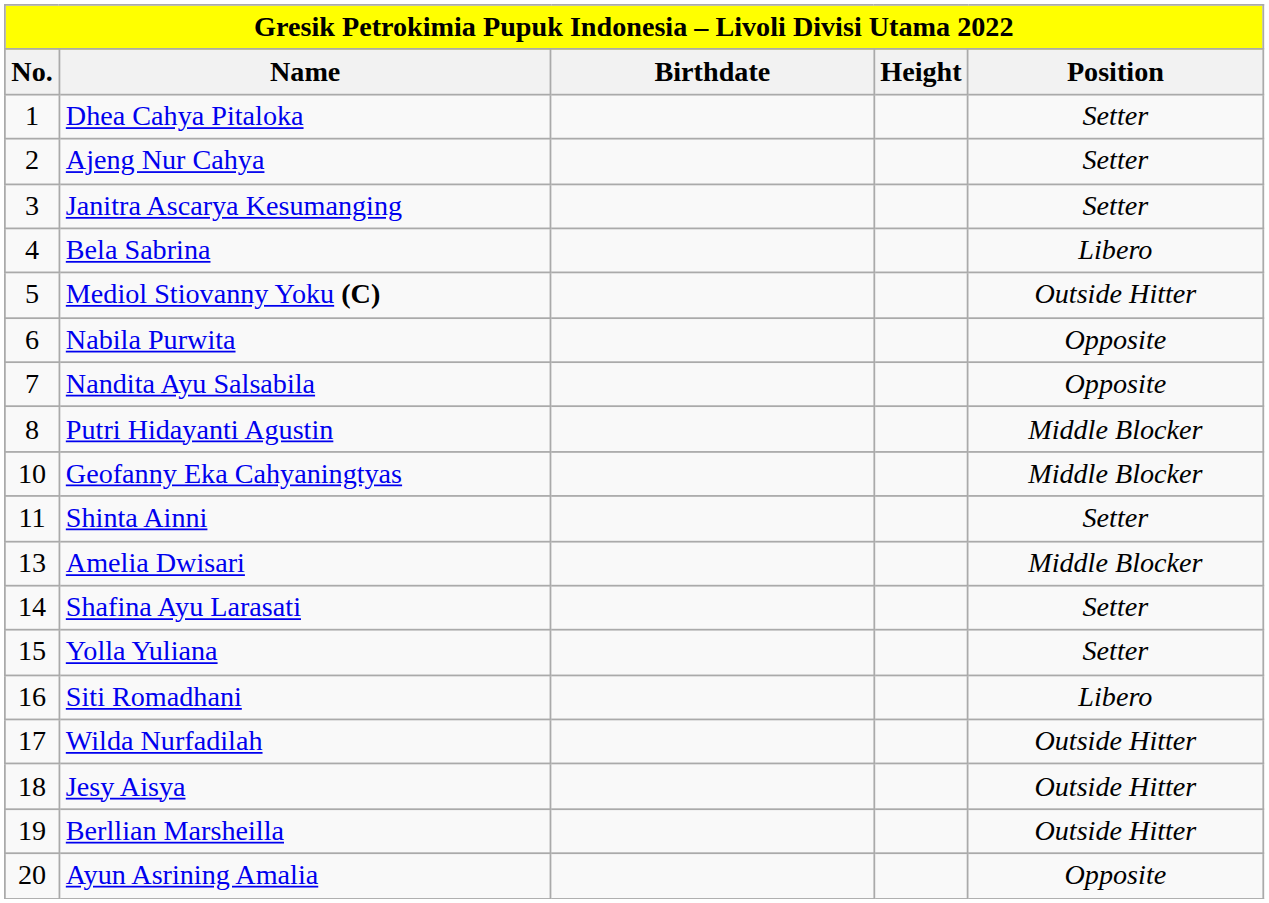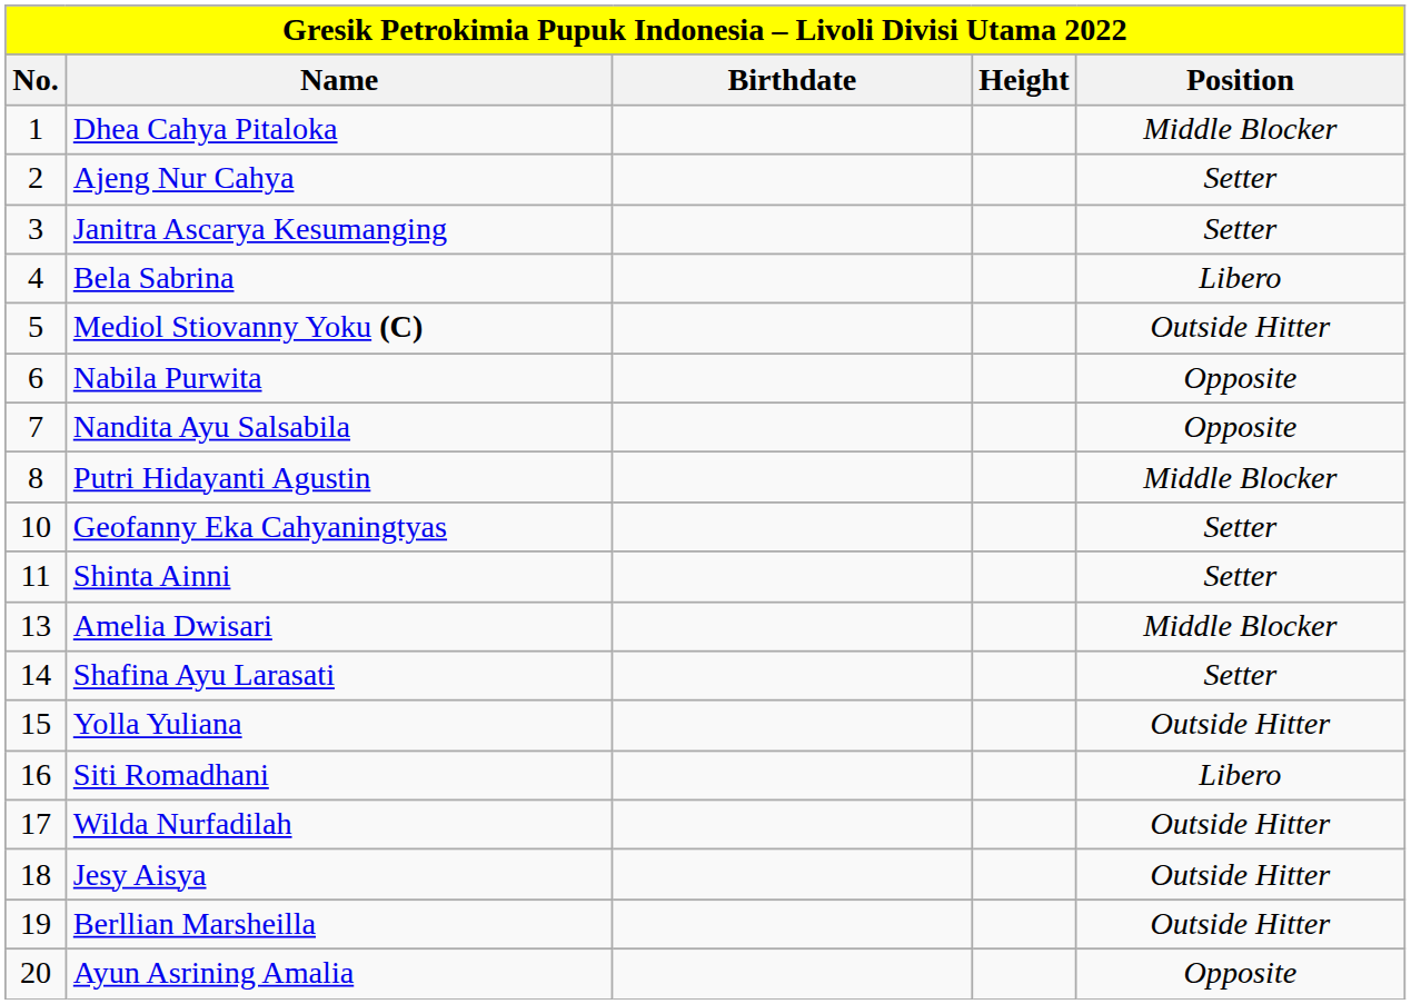 <table class="wikitable collapsible" style="font-size:100%; text-align:center;">
 <tr>
 <th colspan="5" style="background:yellow"><span>Gresik Petrokimia Pupuk Indonesia – Livoli Divisi Utama 2022</span></th>
 </tr>
 <tr>
 <th>No.</th>
 <th style="width:17em">Name</th>
 <th style="width:11em">Birthdate</th>
 <th><strong>Height</strong></th>
 <th style="width:10em">Position</th>
 </tr>
 <tr>
 <td>1</td>
 <td align="left"> <a href='#'>Dhea Cahya Pitaloka</a></td>
 <td align="right"></td>
 <td></td>
-<td><em>Setter</em></td>
+<td><em>Middle Blocker</em></td>
 </tr>
 <tr>
 <td>2</td>
 <td align="left"> <a href='#'>Ajeng Nur Cahya</a></td>
 <td align="right"></td>
 <td></td>
 <td><em>Setter</em></td>
 </tr>
 <tr>
 <td>3</td>
 <td align="left"> <a href='#'>Janitra Ascarya Kesumanging</a></td>
 <td align="right"></td>
 <td></td>
 <td><em>Setter</em></td>
 </tr>
 <tr>
 <td>4</td>
 <td align="left">  <a href='#'>Bela Sabrina</a></td>
 <td align="right"></td>
 <td></td>
 <td><em>Libero</em></td>
 </tr>
 <tr>
 <td>5</td>
 <td align="left"> <a href='#'>Mediol Stiovanny Yoku</a> <strong>(C)</strong></td>
 <td align="right"></td>
 <td></td>
 <td><em>Outside Hitter</em></td>
 </tr>
 <tr>
 <td>6</td>
 <td align="left"> <a href='#'>Nabila Purwita</a></td>
 <td align="right"></td>
 <td></td>
 <td><em>Opposite</em></td>
 </tr>
 <tr>
 <td>7</td>
 <td align="left"> <a href='#'>Nandita Ayu Salsabila</a></td>
 <td align="right"></td>
 <td></td>
 <td><em>Opposite</em></td>
 </tr>
 <tr>
 <td>8</td>
 <td align="left"> <a href='#'>Putri Hidayanti Agustin</a></td>
 <td align="right"></td>
 <td></td>
 <td><em>Middle Blocker</em></td>
 </tr>
 <tr>
 <td>10</td>
 <td align="left"> <a href='#'>Geofanny Eka Cahyaningtyas</a></td>
 <td align="right"></td>
 <td></td>
-<td><em>Middle Blocker</em></td>
+<td><em>Setter</em></td>
 </tr>
 <tr>
 <td>11</td>
 <td align="left"> <a href='#'>Shinta Ainni</a></td>
 <td align="right"></td>
 <td></td>
 <td><em>Setter</em></td>
 </tr>
 <tr>
 <td>13</td>
 <td align="left"> <a href='#'>Amelia Dwisari</a></td>
 <td align="right"></td>
 <td></td>
 <td><em>Middle Blocker</em></td>
 </tr>
 <tr>
 <td>14</td>
 <td align="left"> <a href='#'>Shafina Ayu Larasati</a></td>
 <td align="right"></td>
 <td></td>
 <td><em>Setter</em></td>
 </tr>
 <tr>
 <td>15</td>
 <td align="left"> <a href='#'>Yolla Yuliana</a></td>
 <td align="right"></td>
 <td></td>
-<td><em>Setter</em></td>
+<td><em>Outside Hitter</em></td>
 </tr>
 <tr>
 <td>16</td>
 <td align="left"> <a href='#'>Siti Romadhani</a></td>
 <td align="right"></td>
 <td></td>
 <td><em>Libero</em></td>
 </tr>
 <tr>
 <td>17</td>
 <td align="left"> <a href='#'>Wilda Nurfadilah</a></td>
 <td align="right"></td>
 <td></td>
 <td><em>Outside Hitter</em></td>
 </tr>
 <tr>
 <td>18</td>
 <td align="left"> <a href='#'>Jesy Aisya</a></td>
 <td align="right"></td>
 <td></td>
 <td><em>Outside Hitter</em></td>
 </tr>
 <tr>
 <td>19</td>
 <td align="left"> <a href='#'>Berllian Marsheilla</a></td>
 <td align="right"></td>
 <td></td>
 <td><em>Outside Hitter</em></td>
 </tr>
 <tr>
 <td>20</td>
 <td align="left"> <a href='#'>Ayun Asrining Amalia</a></td>
 <td align="right"></td>
 <td></td>
 <td><em>Opposite</em></td>
 </tr>
 </table>
